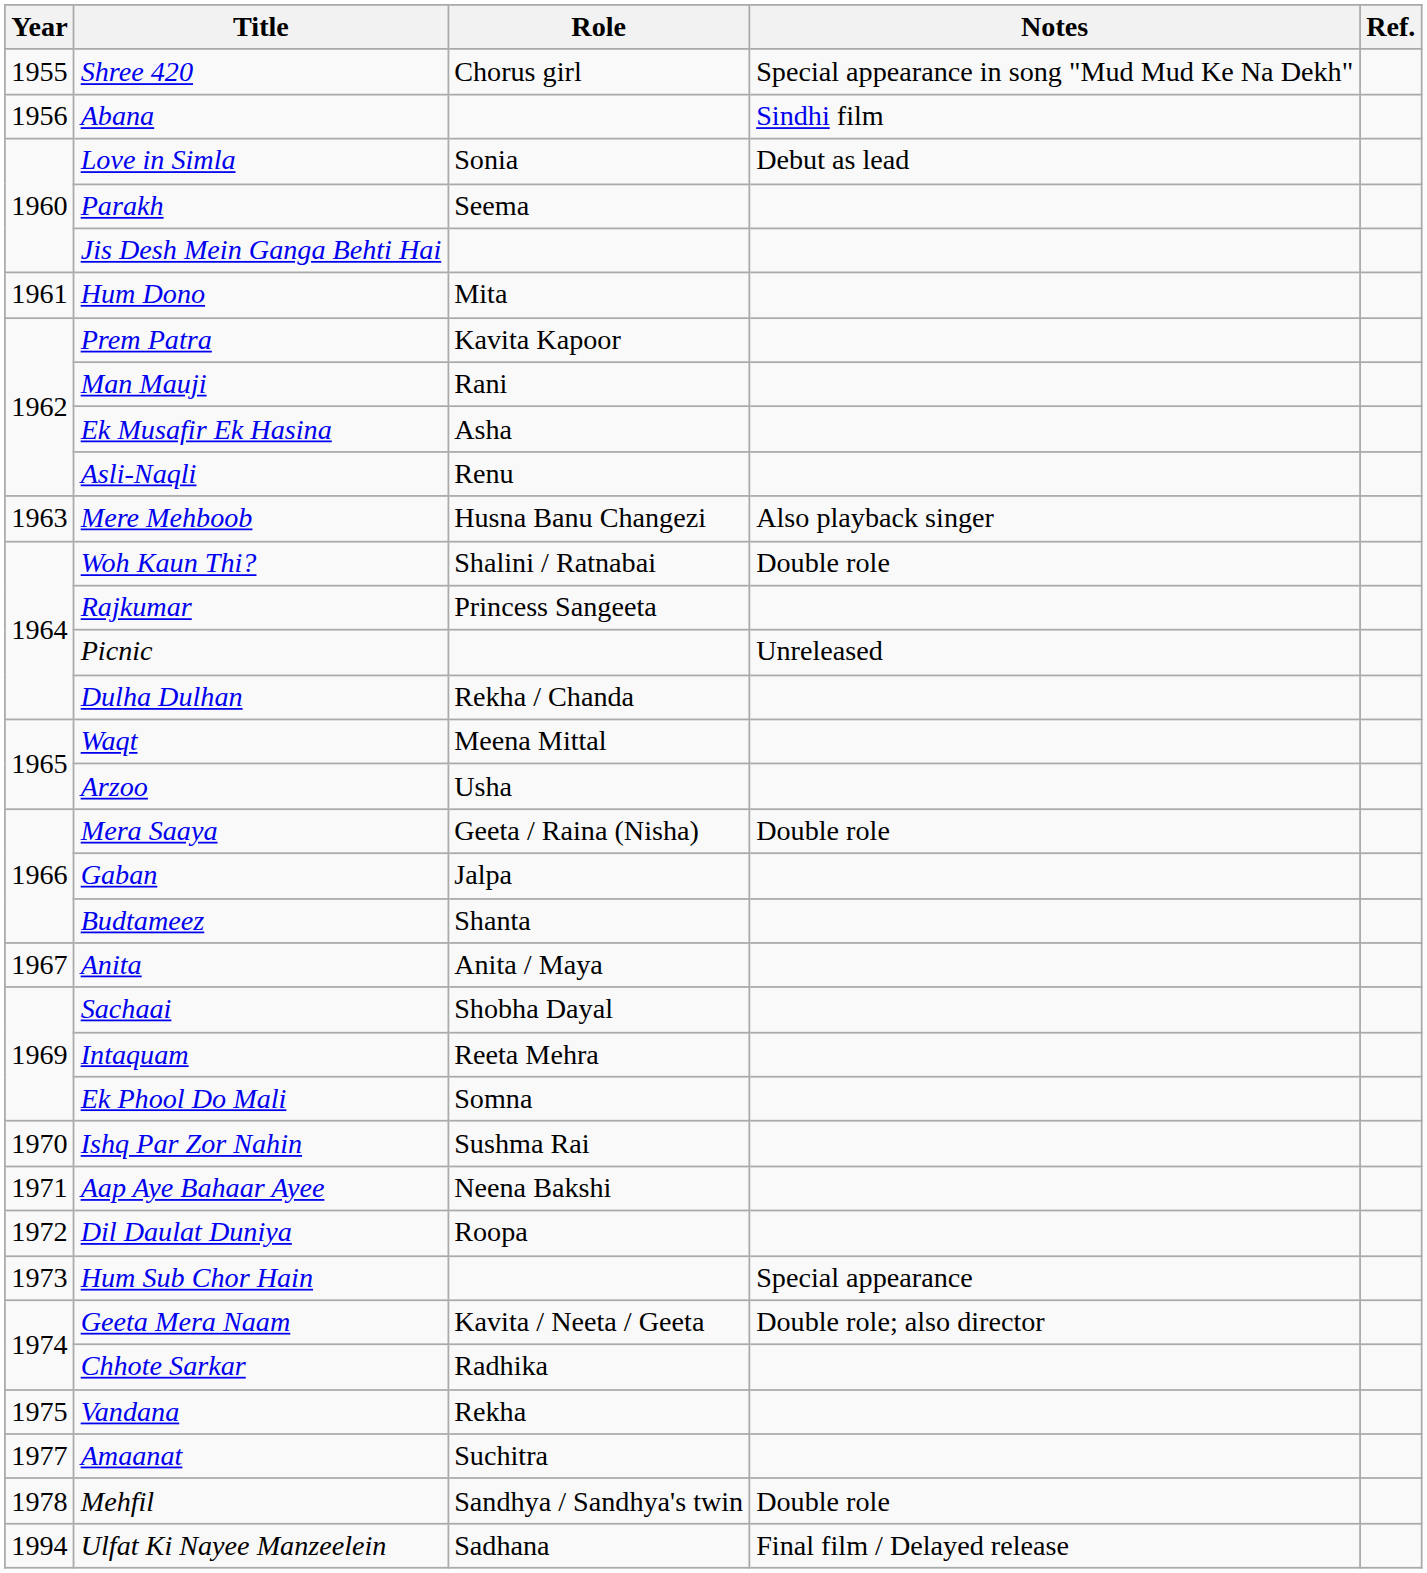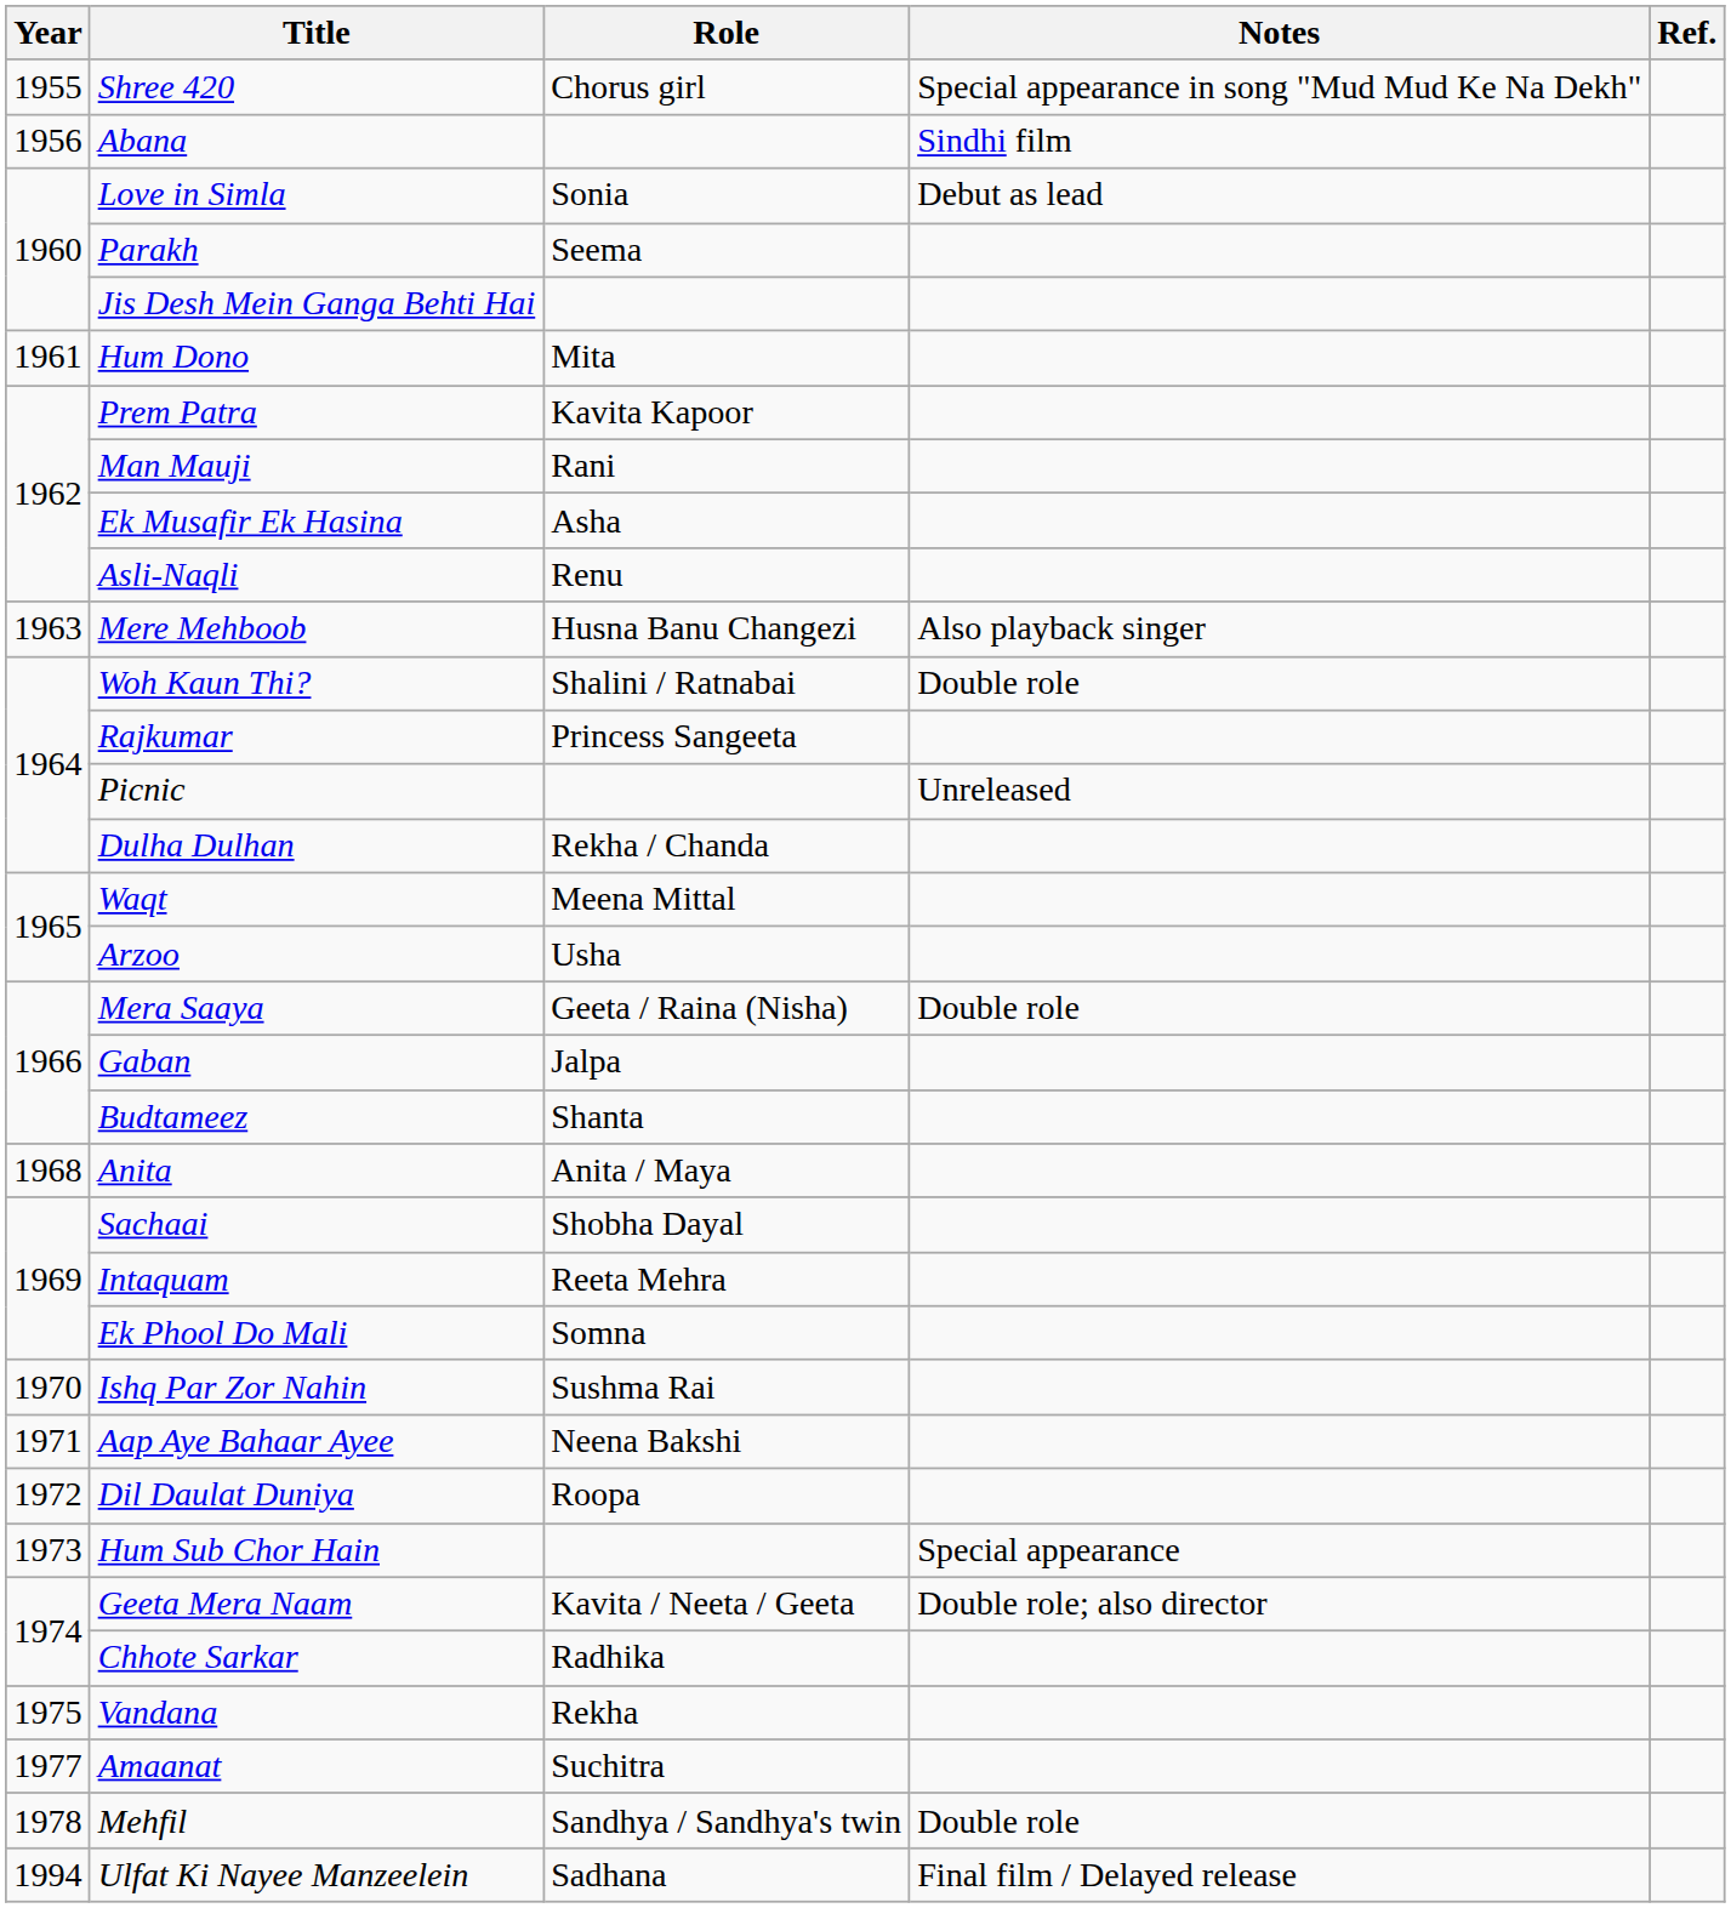 <table class="sortable wikitable">
 <tr>
 <th>Year</th>
 <th>Title</th>
 <th>Role</th>
 <th class="unsortable">Notes</th>
 <th class="unsortable">Ref.</th>
 </tr>
 <tr>
 <td>1955</td>
 <td><em><a href='#'>Shree 420</a></em></td>
 <td>Chorus girl</td>
 <td>Special appearance in song "Mud Mud Ke Na Dekh"</td>
 <td></td>
 </tr>
 <tr>
 <td>1956</td>
 <td><em><a href='#'>Abana</a></em></td>
 <td></td>
 <td><a href='#'>Sindhi</a> film</td>
 <td></td>
 </tr>
 <tr>
 <td rowspan="3">1960</td>
 <td><em><a href='#'>Love in Simla</a></em></td>
 <td>Sonia</td>
 <td>Debut as lead</td>
 <td></td>
 </tr>
 <tr>
 <td><em><a href='#'>Parakh</a></em></td>
 <td>Seema</td>
 <td></td>
 <td></td>
 </tr>
 <tr>
 <td><em><a href='#'>Jis Desh Mein Ganga Behti Hai</a></em></td>
 <td></td>
 <td></td>
 <td></td>
 </tr>
 <tr>
 <td>1961</td>
 <td><em><a href='#'>Hum Dono</a></em></td>
 <td>Mita</td>
 <td></td>
 <td></td>
 </tr>
 <tr>
 <td rowspan="4">1962</td>
 <td><em><a href='#'>Prem Patra</a></em></td>
 <td>Kavita Kapoor</td>
 <td></td>
 <td></td>
 </tr>
 <tr>
 <td><em><a href='#'>Man Mauji</a></em></td>
 <td>Rani</td>
 <td></td>
 <td></td>
 </tr>
 <tr>
 <td><em><a href='#'>Ek Musafir Ek Hasina</a></em></td>
 <td>Asha</td>
 <td></td>
 <td></td>
 </tr>
 <tr>
 <td><em><a href='#'>Asli-Naqli</a></em></td>
 <td>Renu</td>
 <td></td>
 <td></td>
 </tr>
 <tr>
 <td>1963</td>
 <td><em><a href='#'>Mere Mehboob</a></em></td>
 <td>Husna Banu Changezi</td>
 <td>Also playback singer</td>
 <td></td>
 </tr>
 <tr>
 <td rowspan="4">1964</td>
 <td><em><a href='#'>Woh Kaun Thi?</a></em></td>
 <td>Shalini / Ratnabai</td>
 <td>Double role</td>
 <td></td>
 </tr>
 <tr>
 <td><em><a href='#'>Rajkumar</a></em></td>
 <td>Princess Sangeeta</td>
 <td></td>
 <td></td>
 </tr>
 <tr>
 <td><em>Picnic</em></td>
 <td></td>
 <td>Unreleased</td>
 <td></td>
 </tr>
 <tr>
 <td><em><a href='#'>Dulha Dulhan</a></em></td>
 <td>Rekha / Chanda</td>
 <td></td>
 <td></td>
 </tr>
 <tr>
 <td rowspan="2">1965</td>
 <td><a href='#'><em>Waqt</em></a></td>
 <td>Meena Mittal</td>
 <td></td>
 <td></td>
 </tr>
 <tr>
 <td><a href='#'><em>Arzoo</em></a></td>
 <td>Usha</td>
 <td></td>
 <td></td>
 </tr>
 <tr>
 <td rowspan="3">1966</td>
 <td><em><a href='#'>Mera Saaya</a></em></td>
 <td>Geeta / Raina (Nisha)</td>
 <td>Double role</td>
 <td></td>
 </tr>
 <tr>
 <td><a href='#'><em>Gaban</em></a></td>
 <td>Jalpa</td>
 <td></td>
 <td></td>
 </tr>
 <tr>
 <td><em><a href='#'>Budtameez</a></em></td>
 <td>Shanta</td>
 <td></td>
 <td></td>
 </tr>
 <tr>
-<td>1967</td>
+<td>1968</td>
 <td><em><a href='#'>Anita</a></em></td>
 <td>Anita / Maya</td>
 <td></td>
 <td></td>
 </tr>
 <tr>
 <td rowspan="3">1969</td>
 <td><em><a href='#'>Sachaai</a></em></td>
 <td>Shobha Dayal</td>
 <td></td>
 <td></td>
 </tr>
 <tr>
 <td><em><a href='#'>Intaquam</a></em></td>
 <td>Reeta Mehra</td>
 <td></td>
 <td></td>
 </tr>
 <tr>
 <td><em><a href='#'>Ek Phool Do Mali</a></em></td>
 <td>Somna</td>
 <td></td>
 <td></td>
 </tr>
 <tr>
 <td>1970</td>
 <td><em><a href='#'>Ishq Par Zor Nahin</a></em></td>
 <td>Sushma Rai</td>
 <td></td>
 <td></td>
 </tr>
 <tr>
 <td>1971</td>
 <td><em><a href='#'>Aap Aye Bahaar Ayee</a></em></td>
 <td>Neena Bakshi</td>
 <td></td>
 <td></td>
 </tr>
 <tr>
 <td>1972</td>
 <td><em><a href='#'>Dil Daulat Duniya</a></em></td>
 <td>Roopa</td>
 <td></td>
 <td></td>
 </tr>
 <tr>
 <td>1973</td>
 <td><em><a href='#'>Hum Sub Chor Hain</a></em></td>
 <td></td>
 <td>Special appearance</td>
 <td></td>
 </tr>
 <tr>
 <td rowspan="2">1974</td>
 <td><em><a href='#'>Geeta Mera Naam</a></em></td>
 <td>Kavita / Neeta / Geeta</td>
 <td>Double role; also director</td>
 <td></td>
 </tr>
 <tr>
 <td><a href='#'><em>Chhote Sarkar</em></a></td>
 <td>Radhika</td>
 <td></td>
 <td></td>
 </tr>
 <tr>
 <td>1975</td>
 <td><em><a href='#'>Vandana</a></em></td>
 <td>Rekha</td>
 <td></td>
 <td></td>
 </tr>
 <tr>
 <td>1977</td>
 <td><em><a href='#'>Amaanat</a></em></td>
 <td>Suchitra</td>
 <td></td>
 <td></td>
 </tr>
 <tr>
 <td>1978</td>
 <td><em>Mehfil</em></td>
 <td>Sandhya / Sandhya's twin</td>
 <td>Double role</td>
 <td></td>
 </tr>
 <tr>
 <td>1994</td>
 <td><em>Ulfat Ki Nayee Manzeelein</em></td>
 <td>Sadhana</td>
 <td>Final film / Delayed release</td>
 <td></td>
 </tr>
 </table>
